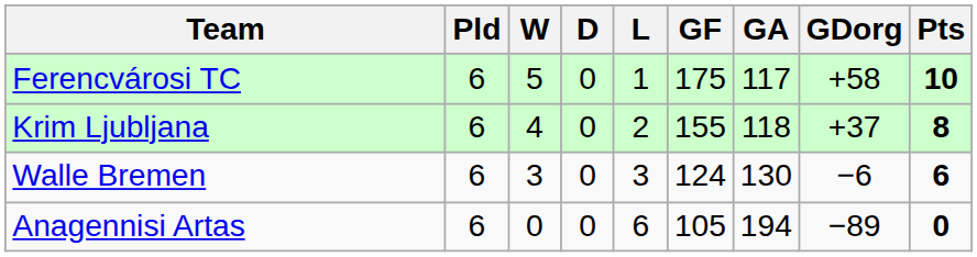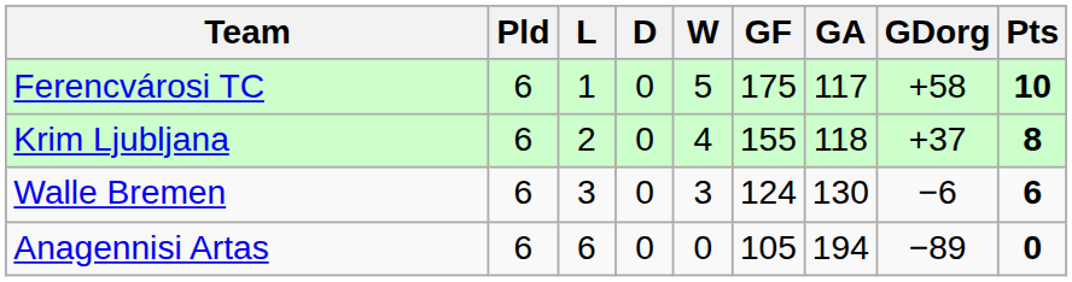 <table class="wikitable" style="text-align:center">
 <tr>
 <th width=220>Team</th>
 <th width=20>Pld</th>
+<th width=20>L</th>
+<th width=20>D</th>
 <th width=20>W</th>
-<th width=20>D</th>
-<th width=20>L</th>
 <th width=20>GF</th>
 <th width=20>GA</th>
 <th width=20>GDorg</th>
 <th width=20>Pts</th>
 </tr>
 <tr bgcolor="#ccffcc">
 <td align="left"> <a href='#'>Ferencvárosi TC</a></td>
 <td>6</td>
+<td>1</td>
+<td>0</td>
 <td>5</td>
-<td>0</td>
-<td>1</td>
 <td>175</td>
 <td>117</td>
 <td>+58</td>
 <td><strong>10</strong></td>
 </tr>
 <tr bgcolor="#ccffcc">
 <td align="left"> <a href='#'>Krim Ljubljana</a></td>
 <td>6</td>
+<td>2</td>
+<td>0</td>
 <td>4</td>
-<td>0</td>
-<td>2</td>
 <td>155</td>
 <td>118</td>
 <td>+37</td>
 <td><strong>8</strong></td>
 </tr>
 <tr>
 <td align="left"> <a href='#'>Walle Bremen</a></td>
 <td>6</td>
 <td>3</td>
 <td>0</td>
 <td>3</td>
 <td>124</td>
 <td>130</td>
 <td>−6</td>
 <td><strong>6</strong></td>
 </tr>
 <tr>
 <td align="left"> <a href='#'>Anagennisi Artas</a></td>
 <td>6</td>
+<td>6</td>
 <td>0</td>
 <td>0</td>
-<td>6</td>
 <td>105</td>
 <td>194</td>
 <td>−89</td>
 <td><strong>0</strong></td>
 </tr>
 </table>
